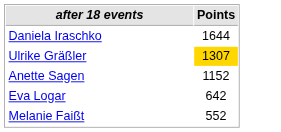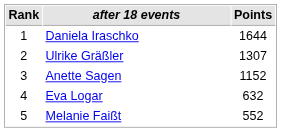 <table cellspacing="1" cellpadding="3" style="border:1px solid #AAAAAA;font-size:86%">
 <tr bgcolor="#E4E4E4">
+<th style="border-bottom:1px solid #AAAAAA" width=10>Rank</th>
 <th style="border-bottom:1px solid #AAAAAA" width=200><em>after 18 events</em></th>
 <th style="border-bottom:1px solid #AAAAAA" width=20>Points</th>
 </tr>
 <tr>
+<td align=center>1</td>
 <td align=left> <a href='#'>Daniela Iraschko</a></td>
 <td align=center>1644</td>
 </tr>
 <tr>
+<td align=center>2</td>
 <td align=left> <a href='#'>Ulrike Gräßler</a></td>
-<td align=center style="background: gold;">1307</td>
+<td align=center>1307</td>
 </tr>
 <tr>
+<td align=center>3</td>
 <td align=left> <a href='#'>Anette Sagen</a></td>
 <td align=center>1152</td>
 </tr>
 <tr>
+<td align=center>4</td>
 <td align=left> <a href='#'>Eva Logar</a></td>
-<td align=center>642</td>
+<td align=center>632</td>
 </tr>
 <tr>
+<td align=center>5</td>
 <td align=left> <a href='#'>Melanie Faißt</a></td>
 <td align=center>552</td>
 </tr>
 </table>
